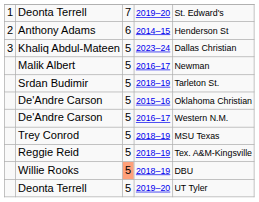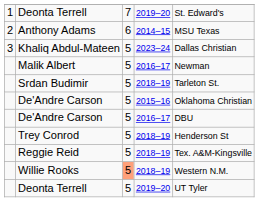 <table class="wikitable">
 <tr>
 </tr>
 <tr>
 <td>1</td>
 <td>Deonta Terrell</td>
 <td>7</td>
 <td style="font-size:80%;"><a href='#'>2019–20</a></td>
 <td style="font-size:80%;">St. Edward's</td>
 </tr>
 <tr>
 <td>2</td>
 <td>Anthony Adams</td>
 <td>6</td>
 <td style="font-size:80%;"><a href='#'>2014–15</a></td>
-<td style="font-size:80%;">Henderson St</td>
+<td style="font-size:80%;">MSU Texas</td>
 </tr>
 <tr>
 <td>3</td>
 <td>Khaliq Abdul-Mateen</td>
 <td>5</td>
 <td style="font-size:80%;"><a href='#'>2023–24</a></td>
 <td style="font-size:80%;">Dallas Christian</td>
 </tr>
 <tr>
 <td></td>
 <td>Malik Albert</td>
 <td>5</td>
 <td style="font-size:80%;"><a href='#'>2016–17</a></td>
 <td style="font-size:80%;">Newman</td>
 </tr>
 <tr>
 <td></td>
 <td>Srdan Budimir</td>
 <td>5</td>
 <td style="font-size:80%;"><a href='#'>2018–19</a></td>
 <td style="font-size:80%;">Tarleton St.</td>
 </tr>
 <tr>
 <td></td>
 <td>De'Andre Carson</td>
 <td>5</td>
 <td style="font-size:80%;"><a href='#'>2015–16</a></td>
 <td style="font-size:80%;">Oklahoma Christian</td>
 </tr>
 <tr>
 <td></td>
 <td>De'Andre Carson</td>
 <td>5</td>
 <td style="font-size:80%;"><a href='#'>2016–17</a></td>
-<td style="font-size:80%;">Western N.M.</td>
+<td style="font-size:80%;">DBU</td>
 </tr>
 <tr>
 <td></td>
 <td>Trey Conrod</td>
 <td>5</td>
 <td style="font-size:80%;"><a href='#'>2018–19</a></td>
-<td style="font-size:80%;">MSU Texas</td>
+<td style="font-size:80%;">Henderson St</td>
 </tr>
 <tr>
 <td></td>
 <td>Reggie Reid</td>
 <td>5</td>
 <td style="font-size:80%;"><a href='#'>2018–19</a></td>
 <td style="font-size:80%;">Tex. A&M-Kingsville</td>
 </tr>
 <tr>
 <td></td>
 <td>Willie Rooks</td>
 <td style="background: lightsalmon;">5</td>
 <td style="font-size:80%;"><a href='#'>2018–19</a></td>
-<td style="font-size:80%;">DBU</td>
+<td style="font-size:80%;">Western N.M.</td>
 </tr>
 <tr>
 <td></td>
 <td>Deonta Terrell</td>
 <td>5</td>
 <td style="font-size:80%;"><a href='#'>2019–20</a></td>
 <td style="font-size:80%;">UT Tyler</td>
 </tr>
 </table>
